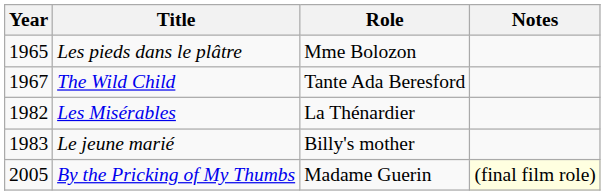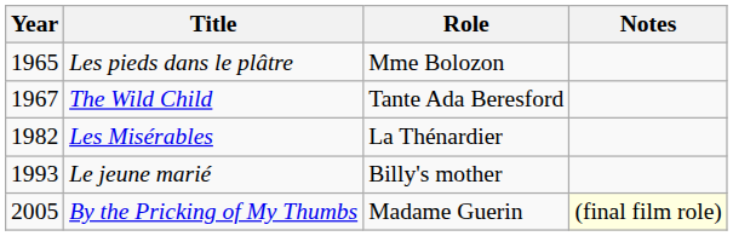 <table class="wikitable">
 <tr>
 <th>Year</th>
 <th>Title</th>
 <th>Role</th>
 <th>Notes</th>
 </tr>
 <tr>
 <td>1965</td>
 <td><em>Les pieds dans le plâtre</em></td>
 <td>Mme Bolozon</td>
 <td></td>
 </tr>
 <tr>
 <td>1967</td>
 <td><em><a href='#'>The Wild Child</a></em></td>
 <td>Tante Ada Beresford</td>
 <td></td>
 </tr>
 <tr>
 <td>1982</td>
 <td><em><a href='#'>Les Misérables</a></em></td>
 <td>La Thénardier</td>
 <td></td>
 </tr>
 <tr>
-<td>1983</td>
+<td>1993</td>
 <td><em>Le jeune marié</em></td>
 <td>Billy's mother</td>
 <td></td>
 </tr>
 <tr>
 <td>2005</td>
 <td><em><a href='#'>By the Pricking of My Thumbs</a></em></td>
 <td>Madame Guerin</td>
 <td style="background: lightyellow;">(final film role)</td>
 </tr>
 </table>
